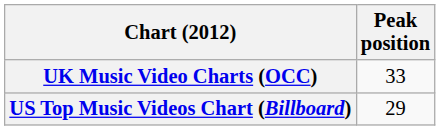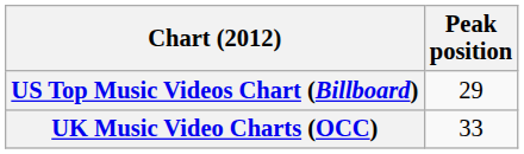 <table class="wikitable sortable plainrowheaders" style="text-align:center">
 <tr>
 <th scope="col">Chart (2012)</th>
 <th scope="col">Peak<br>position</th>
 </tr>
 <tr>
+<th scope="row"><a href='#'>US Top Music Videos Chart</a> (<a href='#'><em>Billboard</em></a>)</th>
+<td>29</td>
+</tr>
+<tr>
 <th scope="row"><a href='#'>UK Music Video Charts</a> (<a href='#'>OCC</a>)</th>
 <td>33</td>
 </tr>
-<tr>
-<th scope="row"><a href='#'>US Top Music Videos Chart</a> (<a href='#'><em>Billboard</em></a>)</th>
-<td>29</td>
-</tr>
 </table>
